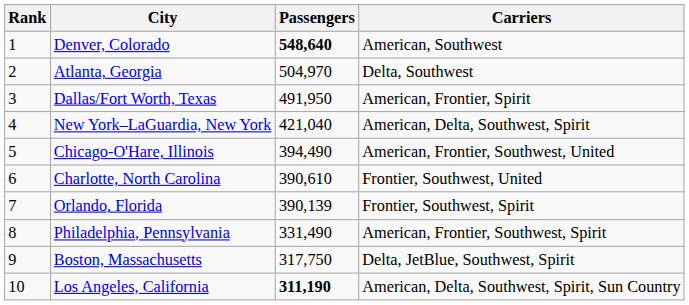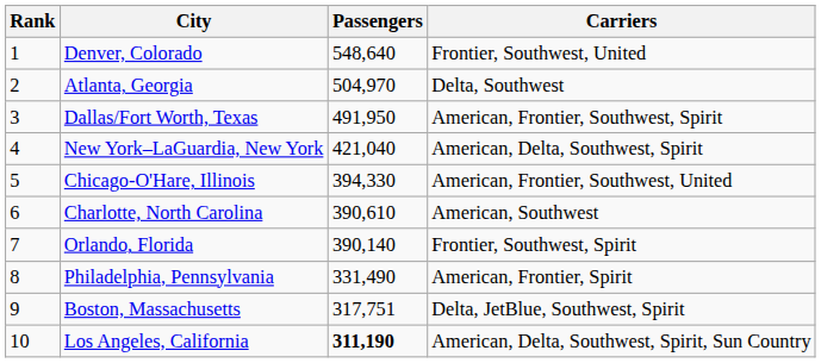 <table class="wikitable sortable" style="font-size: 95%">
 <tr>
 <th>Rank</th>
 <th>City</th>
 <th>Passengers</th>
 <th>Carriers</th>
 </tr>
 <tr>
 <td>1</td>
 <td> <a href='#'>Denver, Colorado</a></td>
-<td><strong>548,640</strong></td>
-<td>American, Southwest</td>
+<td>548,640</td>
+<td>Frontier, Southwest, United</td>
 </tr>
 <tr>
 <td>2</td>
 <td> <a href='#'>Atlanta, Georgia</a></td>
 <td>504,970</td>
 <td>Delta, Southwest</td>
 </tr>
 <tr>
 <td>3</td>
 <td> <a href='#'>Dallas/Fort Worth, Texas</a></td>
 <td>491,950</td>
-<td>American, Frontier, Spirit</td>
+<td>American, Frontier, Southwest, Spirit</td>
 </tr>
 <tr>
 <td>4</td>
 <td> <a href='#'>New York–LaGuardia, New York</a></td>
 <td>421,040</td>
 <td>American, Delta, Southwest, Spirit</td>
 </tr>
 <tr>
 <td>5</td>
 <td> <a href='#'>Chicago-O'Hare, Illinois</a></td>
-<td>394,490</td>
+<td>394,330</td>
 <td>American, Frontier, Southwest, United</td>
 </tr>
 <tr>
 <td>6</td>
 <td> <a href='#'>Charlotte, North Carolina</a></td>
 <td>390,610</td>
-<td>Frontier, Southwest, United</td>
+<td>American, Southwest</td>
 </tr>
 <tr>
 <td>7</td>
 <td> <a href='#'>Orlando, Florida</a></td>
-<td>390,139</td>
+<td>390,140</td>
 <td>Frontier, Southwest, Spirit</td>
 </tr>
 <tr>
 <td>8</td>
 <td> <a href='#'>Philadelphia, Pennsylvania</a></td>
 <td>331,490</td>
-<td>American, Frontier, Southwest, Spirit</td>
+<td>American, Frontier, Spirit</td>
 </tr>
 <tr>
 <td>9</td>
 <td> <a href='#'>Boston, Massachusetts</a></td>
-<td>317,750</td>
+<td>317,751</td>
 <td>Delta, JetBlue, Southwest, Spirit</td>
 </tr>
 <tr>
 <td>10</td>
 <td> <a href='#'>Los Angeles, California</a></td>
 <td><strong>311,190</strong></td>
 <td>American, Delta, Southwest, Spirit, Sun Country</td>
 </tr>
 </table>
